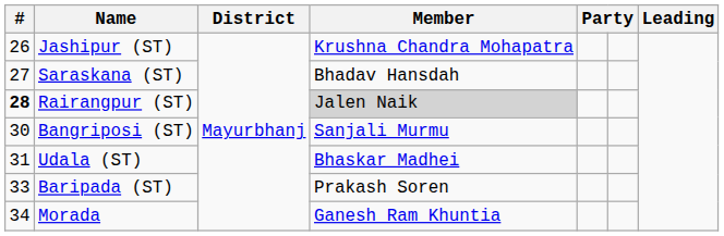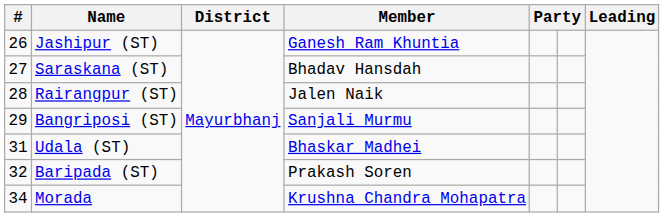 <table class="wikitable">
 <tr>
 <th>#</th>
 <th>Name</th>
 <th>District</th>
 <th>Member</th>
 <th colspan="2">Party</th>
 <th colspan="2">Leading<br></th>
 </tr>
 <tr>
 <td>26</td>
 <td><a href='#'>Jashipur</a> (ST)</td>
 <td rowspan="7"><a href='#'>Mayurbhanj</a></td>
-<td><a href='#'>Krushna Chandra Mohapatra</a></td>
+<td><a href='#'>Ganesh Ram Khuntia</a></td>
 <td></td>
 <td></td>
 </tr>
 <tr>
 <td>27</td>
 <td><a href='#'>Saraskana</a> (ST)</td>
 <td>Bhadav Hansdah</td>
 <td></td>
 <td></td>
 </tr>
 <tr>
-<td><strong>28</strong></td>
+<td>28</td>
 <td><a href='#'>Rairangpur</a> (ST)</td>
-<td style="background: lightgrey;">Jalen Naik</td>
+<td>Jalen Naik</td>
 <td></td>
 <td></td>
 </tr>
 <tr>
-<td>30</td>
+<td>29</td>
 <td><a href='#'>Bangriposi</a> (ST)</td>
 <td><a href='#'>Sanjali Murmu</a></td>
 <td></td>
 <td></td>
 </tr>
 <tr>
 <td>31</td>
 <td><a href='#'>Udala</a> (ST)</td>
 <td><a href='#'>Bhaskar Madhei</a></td>
 <td></td>
 <td></td>
 </tr>
 <tr>
-<td>33</td>
+<td>32</td>
 <td><a href='#'>Baripada</a> (ST)</td>
 <td>Prakash Soren</td>
 <td></td>
 <td></td>
 </tr>
 <tr>
 <td>34</td>
 <td><a href='#'>Morada</a></td>
-<td><a href='#'>Ganesh Ram Khuntia</a></td>
+<td><a href='#'>Krushna Chandra Mohapatra</a></td>
 <td></td>
 <td></td>
 </tr>
 </table>
